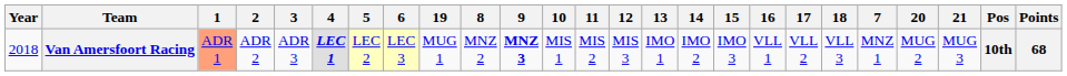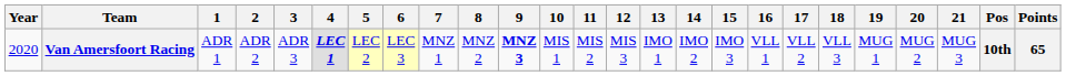 <table class="wikitable" style="text-align:center; font-size:85%">
 <tr>
 <th>Year</th>
 <th>Team</th>
 <th>1</th>
 <th>2</th>
 <th>3</th>
 <th>4</th>
 <th>5</th>
 <th>6</th>
-<th>19</th>
+<th>7</th>
 <th>8</th>
 <th>9</th>
 <th>10</th>
 <th>11</th>
 <th>12</th>
 <th>13</th>
 <th>14</th>
 <th>15</th>
 <th>16</th>
 <th>17</th>
 <th>18</th>
-<th>7</th>
+<th>19</th>
 <th>20</th>
 <th>21</th>
 <th>Pos</th>
 <th>Points</th>
 </tr>
 <tr>
-<td><a href='#'>2018</a></td>
+<td><a href='#'>2020</a></td>
 <th nowrap><a href='#'>Van Amersfoort Racing</a></th>
-<td style="background: lightsalmon;"><a href='#'>ADR<br>1</a></td>
+<td><a href='#'>ADR<br>1</a></td>
 <td><a href='#'>ADR<br>2</a></td>
 <td><a href='#'>ADR<br>3</a></td>
 <td style="background:#DFDFDF;"><strong><em><a href='#'>LEC<br>1</a></em></strong><br></td>
 <td style="background:#FFFFBF;"><a href='#'>LEC<br>2</a><br></td>
 <td style="background:#FFFFBF;"><a href='#'>LEC<br>3</a><br></td>
-<td><a href='#'>MUG<br>1</a></td>
+<td><a href='#'>MNZ<br>1</a></td>
 <td><a href='#'>MNZ<br>2</a></td>
 <td><strong><a href='#'>MNZ<br>3</a></strong></td>
 <td><a href='#'>MIS<br>1</a></td>
 <td><a href='#'>MIS<br>2</a></td>
 <td><a href='#'>MIS<br>3</a></td>
 <td><a href='#'>IMO<br>1</a></td>
 <td><a href='#'>IMO<br>2</a></td>
 <td><a href='#'>IMO<br>3</a></td>
 <td><a href='#'>VLL<br>1</a></td>
 <td><a href='#'>VLL<br>2</a></td>
 <td><a href='#'>VLL<br>3</a></td>
-<td><a href='#'>MNZ<br>1</a></td>
+<td><a href='#'>MUG<br>1</a></td>
 <td><a href='#'>MUG<br>2</a></td>
 <td><a href='#'>MUG<br>3</a></td>
 <th>10th</th>
-<th>68</th>
+<th>65</th>
 </tr>
 </table>
